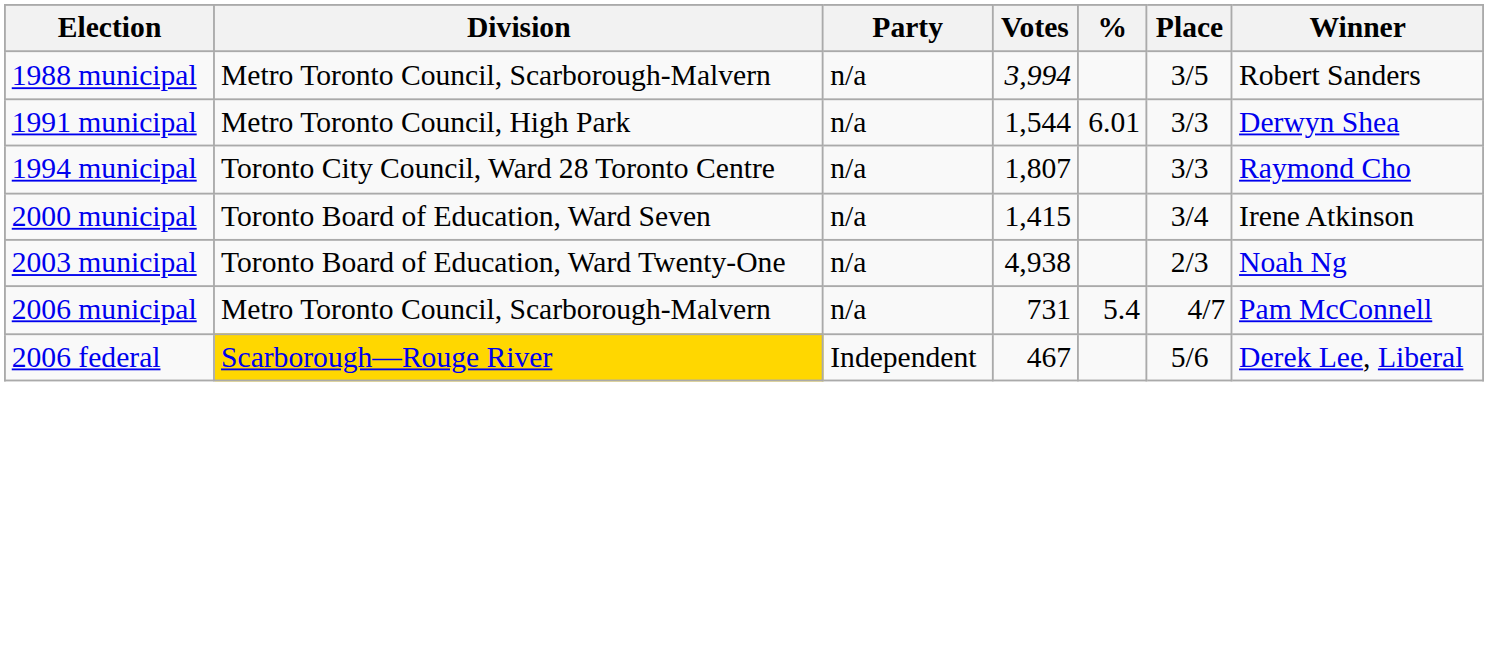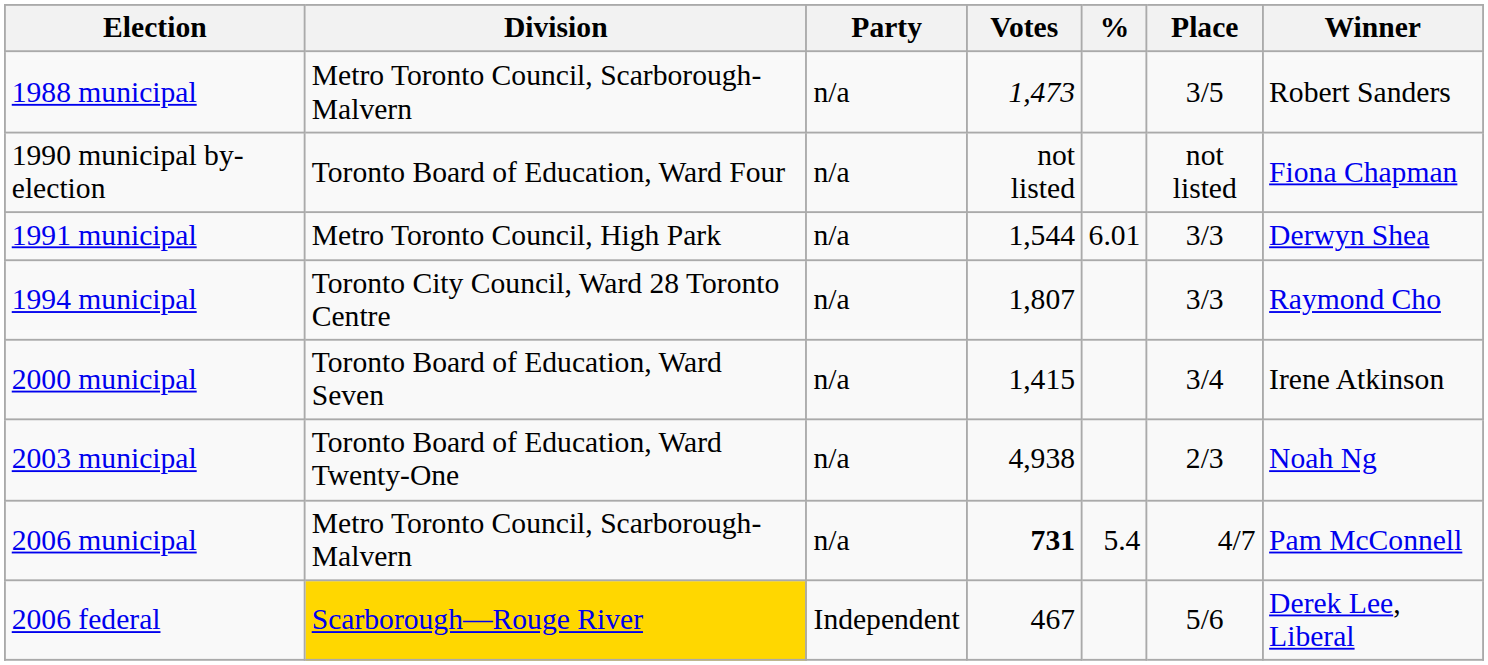 <table class="wikitable" width="800">
 <tr>
 <th align="left">Election</th>
 <th align="left">Division</th>
 <th align="left">Party</th>
 <th align="right">Votes</th>
 <th align="right">%</th>
 <th align="center">Place</th>
 <th align="center">Winner</th>
 </tr>
 <tr>
 <td align="left"><a href='#'>1988 municipal</a></td>
 <td align="left">Metro Toronto Council, Scarborough-Malvern</td>
 <td align="left">n/a</td>
-<td align="right"><em>3,994</em></td>
+<td align="right"><em>1,473</em></td>
 <td align="right"></td>
 <td align="center">3/5</td>
 <td align="left">Robert Sanders</td>
+</tr>
+<tr>
+<td align="left">1990 municipal by-election</td>
+<td align="left">Toronto Board of Education, Ward Four</td>
+<td align="left">n/a</td>
+<td align="right">not listed</td>
+<td align="right"></td>
+<td align="center">not listed</td>
+<td align="left"><a href='#'>Fiona Chapman</a></td>
 </tr>
 <tr>
 <td align="left"><a href='#'>1991 municipal</a></td>
 <td align="left">Metro Toronto Council, High Park</td>
 <td align="left">n/a</td>
 <td align="right">1,544</td>
 <td align="right">6.01</td>
 <td align="center">3/3</td>
 <td align="left"><a href='#'>Derwyn Shea</a></td>
 </tr>
 <tr>
 <td align="left"><a href='#'>1994 municipal</a></td>
 <td align="left">Toronto City Council, Ward 28 Toronto Centre</td>
 <td align="left">n/a</td>
 <td align="right">1,807</td>
 <td align="right"></td>
 <td align="center">3/3</td>
 <td align="left"><a href='#'>Raymond Cho</a></td>
 </tr>
 <tr>
 <td align="left"><a href='#'>2000 municipal</a></td>
 <td align="left">Toronto Board of Education, Ward Seven</td>
 <td align="left">n/a</td>
 <td align="right">1,415</td>
 <td align="right"></td>
 <td align="center">3/4</td>
 <td align="left">Irene Atkinson</td>
 </tr>
 <tr>
 <td align="left"><a href='#'>2003 municipal</a></td>
 <td align="left">Toronto Board of Education, Ward Twenty-One</td>
 <td align="left">n/a</td>
 <td align="right">4,938</td>
 <td align="right"></td>
 <td align="center">2/3</td>
 <td align="left"><a href='#'>Noah Ng</a></td>
 </tr>
 <tr>
 <td align="left"><a href='#'>2006 municipal</a></td>
 <td align="left">Metro Toronto Council, Scarborough-Malvern</td>
 <td align="left">n/a</td>
-<td align="right">731</td>
+<td align="right"><strong>731</strong></td>
 <td align="right">5.4</td>
 <td align="right">4/7</td>
 <td align="left"><a href='#'>Pam McConnell</a></td>
 </tr>
 <tr>
 <td align="left"><a href='#'>2006 federal</a></td>
 <td align="left" style="background: gold;"><a href='#'>Scarborough—Rouge River</a></td>
 <td align="left">Independent</td>
 <td align="right">467</td>
 <td align="right"></td>
 <td align="center">5/6</td>
 <td align="left"><a href='#'>Derek Lee</a>, <a href='#'>Liberal</a></td>
 </tr>
 </table>
